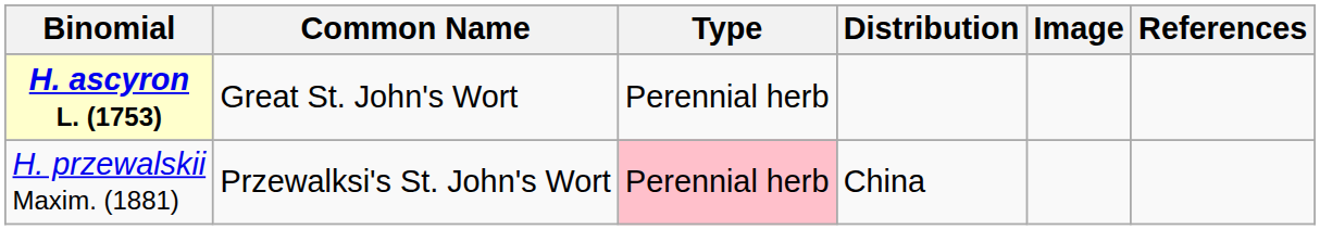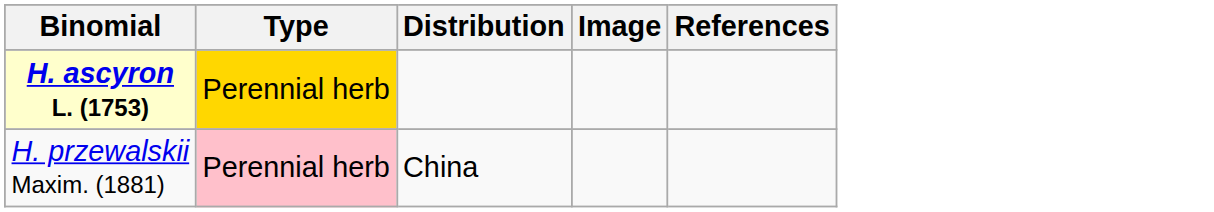 <table class="wikitable mw-collapsible ">
 <tr>
 <th>Binomial</th>
-<th>Common Name</th>
 <th>Type</th>
 <th>Distribution</th>
 <th>Image</th>
 <th>References</th>
 </tr>
 <tr>
 <th scope="row" align="left" style="background:#FFFFCC;"><em><a href='#'>H. ascyron</a></em><br><small>L. (1753)</small></th>
-<td>Great St. John's Wort</td>
-<td>Perennial herb</td>
+<td style="background: gold;">Perennial herb</td>
 <td></td>
 <td></td>
 <td></td>
 </tr>
 <tr>
 <td><em><a href='#'>H. przewalskii</a></em><br><small>Maxim. (1881)</small></td>
-<td>Przewalksi's St. John's Wort</td>
 <td style="background: pink;">Perennial herb</td>
 <td>China</td>
 <td></td>
 <td></td>
 </tr>
 </table>
